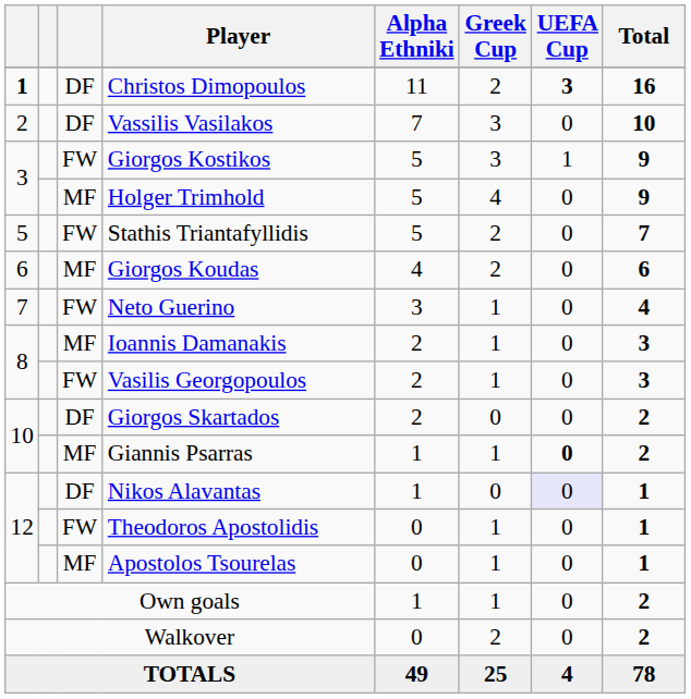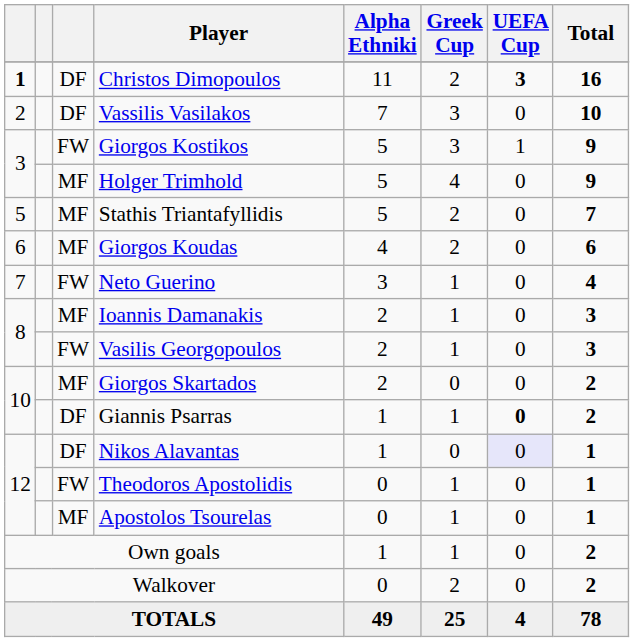 <table class="wikitable sortable" style="text-align:center">
 <tr>
 <th width=5></th>
 <th width=5></th>
 <th width=5></th>
 <th width=180>Player</th>
 <th width=30><a href='#'>Alpha Ethniki</a></th>
 <th width=30><a href='#'>Greek Cup</a></th>
 <th width=30><a href='#'>UEFA Cup</a></th>
 <th width=50>Total</th>
 </tr>
 <tr>
 </tr>
 <tr>
 <td><strong>1</strong></td>
 <td></td>
 <td>DF</td>
 <td align=left> <a href='#'>Christos Dimopoulos</a></td>
 <td>11</td>
 <td>2</td>
 <td><strong>3</strong></td>
 <td><strong>16</strong></td>
 </tr>
 <tr>
 <td>2</td>
 <td></td>
 <td>DF</td>
 <td align=left> <a href='#'>Vassilis Vasilakos</a></td>
 <td>7</td>
 <td>3</td>
 <td>0</td>
 <td><strong>10</strong></td>
 </tr>
 <tr>
 <td rowspan=2>3</td>
 <td></td>
 <td>FW</td>
 <td align=left> <a href='#'>Giorgos Kostikos</a></td>
 <td>5</td>
 <td>3</td>
 <td>1</td>
 <td><strong>9</strong></td>
 </tr>
 <tr>
 <td></td>
 <td>MF</td>
 <td align=left> <a href='#'>Holger Trimhold</a></td>
 <td>5</td>
 <td>4</td>
 <td>0</td>
 <td><strong>9</strong></td>
 </tr>
 <tr>
 <td>5</td>
 <td></td>
-<td>FW</td>
+<td>MF</td>
 <td align=left> Stathis Triantafyllidis</td>
 <td>5</td>
 <td>2</td>
 <td>0</td>
 <td><strong>7</strong></td>
 </tr>
 <tr>
 <td>6</td>
 <td></td>
 <td>MF</td>
 <td align=left> <a href='#'>Giorgos Koudas</a></td>
 <td>4</td>
 <td>2</td>
 <td>0</td>
 <td><strong>6</strong></td>
 </tr>
 <tr>
 <td>7</td>
 <td></td>
 <td>FW</td>
 <td align=left> <a href='#'>Neto Guerino</a></td>
 <td>3</td>
 <td>1</td>
 <td>0</td>
 <td><strong>4</strong></td>
 </tr>
 <tr>
 <td rowspan=2>8</td>
 <td></td>
 <td>MF</td>
 <td align=left> <a href='#'>Ioannis Damanakis</a></td>
 <td>2</td>
 <td>1</td>
 <td>0</td>
 <td><strong>3</strong></td>
 </tr>
 <tr>
 <td></td>
 <td>FW</td>
 <td align=left> <a href='#'>Vasilis Georgopoulos</a></td>
 <td>2</td>
 <td>1</td>
 <td>0</td>
 <td><strong>3</strong></td>
 </tr>
 <tr>
 <td rowspan=2>10</td>
 <td></td>
-<td>DF</td>
+<td>MF</td>
 <td align=left> <a href='#'>Giorgos Skartados</a></td>
 <td>2</td>
 <td>0</td>
 <td>0</td>
 <td><strong>2</strong></td>
 </tr>
 <tr>
 <td></td>
-<td>MF</td>
+<td>DF</td>
 <td align=left> Giannis Psarras</td>
 <td>1</td>
 <td>1</td>
 <td><strong>0</strong></td>
 <td><strong>2</strong></td>
 </tr>
 <tr>
 <td rowspan=3>12</td>
 <td></td>
 <td>DF</td>
 <td align=left> <a href='#'>Nikos Alavantas</a></td>
 <td>1</td>
 <td>0</td>
 <td style="background: lavender;">0</td>
 <td><strong>1</strong></td>
 </tr>
 <tr>
 <td></td>
 <td>FW</td>
 <td align=left> <a href='#'>Theodoros Apostolidis</a></td>
 <td>0</td>
 <td>1</td>
 <td>0</td>
 <td><strong>1</strong></td>
 </tr>
 <tr>
 <td></td>
 <td>MF</td>
 <td align=left> <a href='#'>Apostolos Tsourelas</a></td>
 <td>0</td>
 <td>1</td>
 <td>0</td>
 <td><strong>1</strong></td>
 </tr>
 <tr>
 <td colspan="4">Own goals</td>
 <td>1</td>
 <td>1</td>
 <td>0</td>
 <td><strong>2</strong></td>
 </tr>
 <tr>
 <td colspan="4">Walkover</td>
 <td>0</td>
 <td>2</td>
 <td>0</td>
 <td><strong>2</strong></td>
 </tr>
 <tr bgcolor="#EFEFEF">
 <td colspan=4><strong>TOTALS</strong></td>
 <td><strong>49</strong></td>
 <td><strong>25</strong></td>
 <td><strong>4</strong></td>
 <td><strong>78</strong></td>
 </tr>
 </table>
